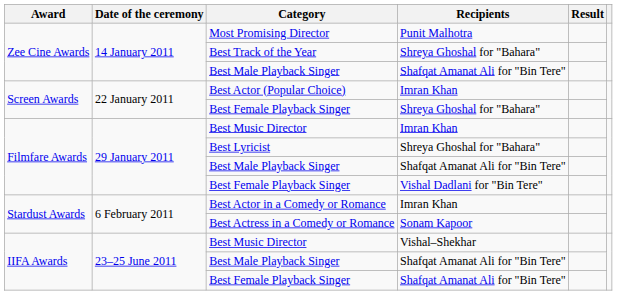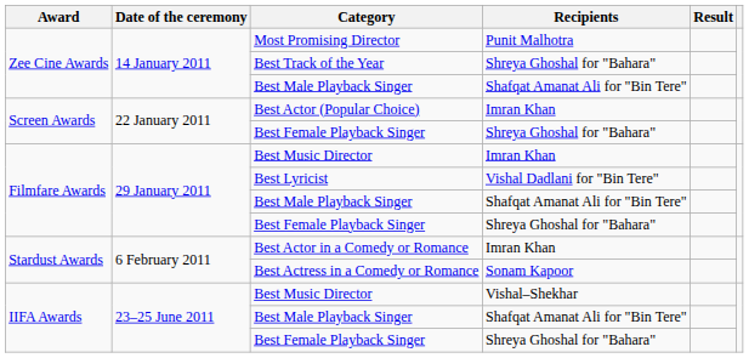 <table class="wikitable plainrowheaders sortable">
 <tr>
 <th scope="col">Award</th>
 <th scope="col">Date of the ceremony</th>
 <th scope="col">Category</th>
 <th scope="col">Recipients</th>
 <th scope="col">Result</th>
 <th class="unsortable" scope="col"></th>
 </tr>
 <tr>
 <td rowspan="3"><a href='#'>Zee Cine Awards</a></td>
 <td rowspan="3"><a href='#'>14 January 2011</a></td>
 <td><a href='#'>Most Promising Director</a></td>
 <td><a href='#'>Punit Malhotra</a></td>
 <td></td>
 <td rowspan="3"></td>
 </tr>
 <tr>
 <td><a href='#'>Best Track of the Year</a></td>
 <td><a href='#'>Shreya Ghoshal</a> for "Bahara"</td>
 <td></td>
 </tr>
 <tr>
 <td><a href='#'>Best Male Playback Singer</a></td>
 <td><a href='#'>Shafqat Amanat Ali</a> for "Bin Tere"</td>
 <td></td>
 </tr>
 <tr>
 <td rowspan="2"><a href='#'>Screen Awards</a></td>
 <td rowspan="2">22 January 2011</td>
 <td><a href='#'>Best Actor (Popular Choice)</a></td>
 <td><a href='#'>Imran Khan</a></td>
 <td></td>
 <td rowspan="2"></td>
 </tr>
 <tr>
 <td><a href='#'>Best Female Playback Singer</a></td>
 <td><a href='#'>Shreya Ghoshal</a> for "Bahara"</td>
 <td></td>
 </tr>
 <tr>
 <td rowspan="4"><a href='#'>Filmfare Awards</a></td>
 <td rowspan="4"><a href='#'>29 January 2011</a></td>
 <td><a href='#'>Best Music Director</a></td>
 <td><a href='#'>Imran Khan</a></td>
 <td></td>
 <td rowspan="4"></td>
 </tr>
 <tr>
 <td><a href='#'>Best Lyricist</a></td>
-<td>Shreya Ghoshal for "Bahara"</td>
+<td><a href='#'>Vishal Dadlani</a> for "Bin Tere"</td>
 <td></td>
 </tr>
 <tr>
 <td><a href='#'>Best Male Playback Singer</a></td>
 <td>Shafqat Amanat Ali for "Bin Tere"</td>
 <td></td>
 </tr>
 <tr>
 <td><a href='#'>Best Female Playback Singer</a></td>
-<td><a href='#'>Vishal Dadlani</a> for "Bin Tere"</td>
+<td>Shreya Ghoshal for "Bahara"</td>
 <td></td>
 </tr>
 <tr>
 <td rowspan="2"><a href='#'>Stardust Awards</a></td>
 <td rowspan="2">6 February 2011</td>
 <td><a href='#'>Best Actor in a Comedy or Romance</a></td>
 <td>Imran Khan</td>
 <td></td>
 <td rowspan="2"></td>
 </tr>
 <tr>
 <td><a href='#'>Best Actress in a Comedy or Romance</a></td>
 <td><a href='#'>Sonam Kapoor</a></td>
 <td></td>
 </tr>
 <tr>
 <td rowspan="3"><a href='#'>IIFA Awards</a></td>
 <td rowspan="3"><a href='#'>23–25 June 2011</a></td>
 <td><a href='#'>Best Music Director</a></td>
 <td>Vishal–Shekhar</td>
 <td></td>
 <td rowspan="3"></td>
 </tr>
 <tr>
 <td><a href='#'>Best Male Playback Singer</a></td>
 <td>Shafqat Amanat Ali for "Bin Tere"</td>
 <td></td>
 </tr>
 <tr>
 <td><a href='#'>Best Female Playback Singer</a></td>
-<td><a href='#'>Shafqat Amanat Ali</a> for "Bin Tere"</td>
+<td>Shreya Ghoshal for "Bahara"</td>
 <td></td>
 </tr>
 </table>
